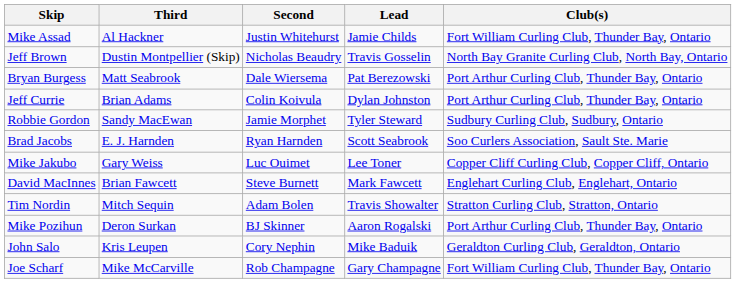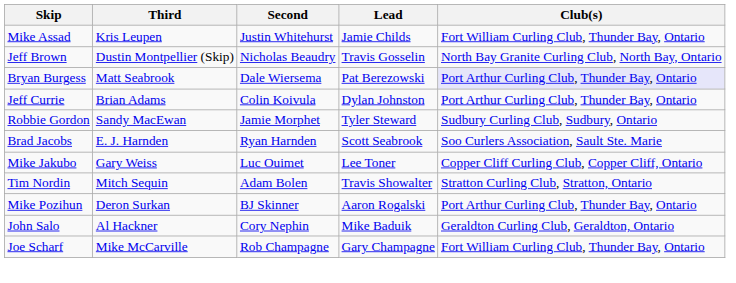 <table class="wikitable" border="1">
 <tr>
 <th>Skip</th>
 <th>Third</th>
 <th>Second</th>
 <th>Lead</th>
 <th>Club(s)</th>
 </tr>
 <tr>
 <td><a href='#'>Mike Assad</a></td>
-<td><a href='#'>Al Hackner</a></td>
+<td><a href='#'>Kris Leupen</a></td>
 <td><a href='#'>Justin Whitehurst</a></td>
 <td><a href='#'>Jamie Childs</a></td>
 <td><a href='#'>Fort William Curling Club</a>, <a href='#'>Thunder Bay</a>, <a href='#'>Ontario</a></td>
 </tr>
 <tr>
 <td><a href='#'>Jeff Brown</a></td>
 <td><a href='#'>Dustin Montpellier</a> (Skip)</td>
 <td><a href='#'>Nicholas Beaudry</a></td>
 <td><a href='#'>Travis Gosselin</a></td>
 <td><a href='#'>North Bay Granite Curling Club</a>, <a href='#'>North Bay, Ontario</a></td>
 </tr>
 <tr>
 <td><a href='#'>Bryan Burgess</a></td>
 <td><a href='#'>Matt Seabrook</a></td>
 <td><a href='#'>Dale Wiersema</a></td>
 <td><a href='#'>Pat Berezowski</a></td>
-<td><a href='#'>Port Arthur Curling Club</a>, <a href='#'>Thunder Bay</a>, <a href='#'>Ontario</a></td>
+<td style="background: lavender;"><a href='#'>Port Arthur Curling Club</a>, <a href='#'>Thunder Bay</a>, <a href='#'>Ontario</a></td>
 </tr>
 <tr>
 <td><a href='#'>Jeff Currie</a></td>
 <td><a href='#'>Brian Adams</a></td>
 <td><a href='#'>Colin Koivula</a></td>
 <td><a href='#'>Dylan Johnston</a></td>
 <td><a href='#'>Port Arthur Curling Club</a>, <a href='#'>Thunder Bay</a>, <a href='#'>Ontario</a></td>
 </tr>
 <tr>
 <td><a href='#'>Robbie Gordon</a></td>
 <td><a href='#'>Sandy MacEwan</a></td>
 <td><a href='#'>Jamie Morphet</a></td>
 <td><a href='#'>Tyler Steward</a></td>
 <td><a href='#'>Sudbury Curling Club</a>, <a href='#'>Sudbury</a>, <a href='#'>Ontario</a></td>
 </tr>
 <tr>
 <td><a href='#'>Brad Jacobs</a></td>
 <td><a href='#'>E. J. Harnden</a></td>
 <td><a href='#'>Ryan Harnden</a></td>
 <td><a href='#'>Scott Seabrook</a></td>
 <td><a href='#'>Soo Curlers Association</a>,  <a href='#'>Sault Ste. Marie</a></td>
 </tr>
 <tr>
 <td><a href='#'>Mike Jakubo</a></td>
 <td><a href='#'>Gary Weiss</a></td>
 <td><a href='#'>Luc Ouimet</a></td>
 <td><a href='#'>Lee Toner</a></td>
 <td><a href='#'>Copper Cliff Curling Club</a>, <a href='#'>Copper Cliff, Ontario</a></td>
 </tr>
 <tr>
-<td><a href='#'>David MacInnes</a></td>
-<td><a href='#'>Brian Fawcett</a></td>
-<td><a href='#'>Steve Burnett</a></td>
-<td><a href='#'>Mark Fawcett</a></td>
-<td><a href='#'>Englehart Curling Club</a>, <a href='#'>Englehart, Ontario</a></td>
-</tr>
-<tr>
 <td><a href='#'>Tim Nordin</a></td>
 <td><a href='#'>Mitch Sequin</a></td>
 <td><a href='#'>Adam Bolen</a></td>
 <td><a href='#'>Travis Showalter</a></td>
 <td><a href='#'>Stratton Curling Club</a>, <a href='#'>Stratton, Ontario</a></td>
 </tr>
 <tr>
 <td><a href='#'>Mike Pozihun</a></td>
 <td><a href='#'>Deron Surkan</a></td>
 <td><a href='#'>BJ Skinner</a></td>
 <td><a href='#'>Aaron Rogalski</a></td>
 <td><a href='#'>Port Arthur Curling Club</a>, <a href='#'>Thunder Bay</a>, <a href='#'>Ontario</a></td>
 </tr>
 <tr>
 <td><a href='#'>John Salo</a></td>
-<td><a href='#'>Kris Leupen</a></td>
+<td><a href='#'>Al Hackner</a></td>
 <td><a href='#'>Cory Nephin</a></td>
 <td><a href='#'>Mike Baduik</a></td>
 <td><a href='#'>Geraldton Curling Club</a>, <a href='#'>Geraldton, Ontario</a></td>
 </tr>
 <tr>
 <td><a href='#'>Joe Scharf</a></td>
 <td><a href='#'>Mike McCarville</a></td>
 <td><a href='#'>Rob Champagne</a></td>
 <td><a href='#'>Gary Champagne</a></td>
 <td><a href='#'>Fort William Curling Club</a>, <a href='#'>Thunder Bay</a>, <a href='#'>Ontario</a></td>
 </tr>
 </table>
